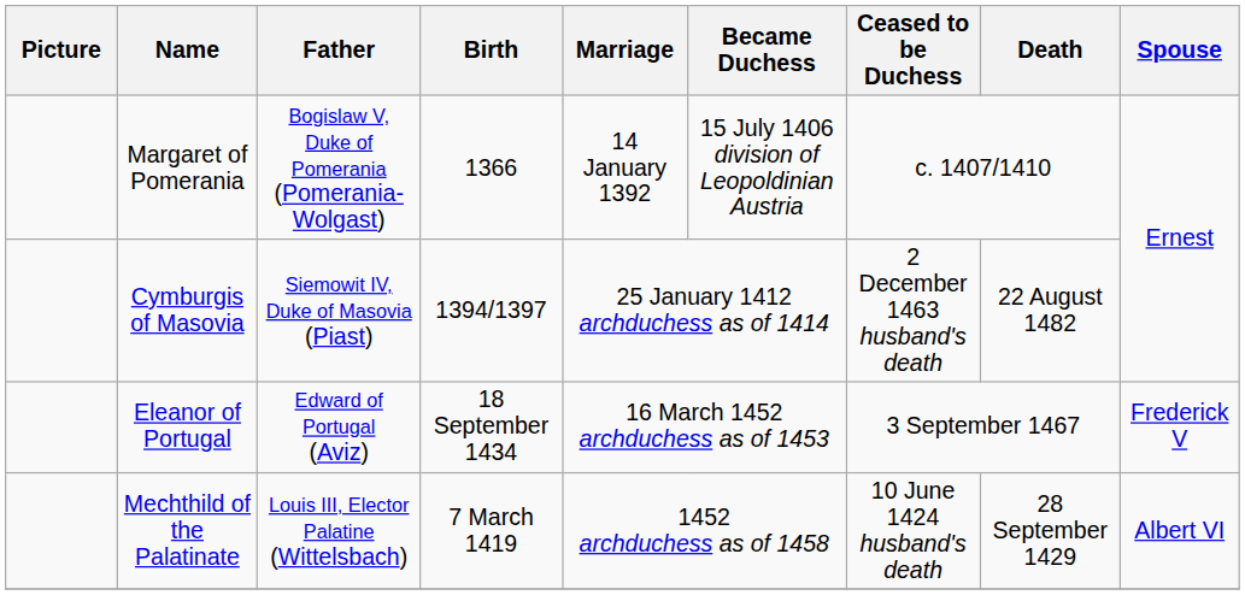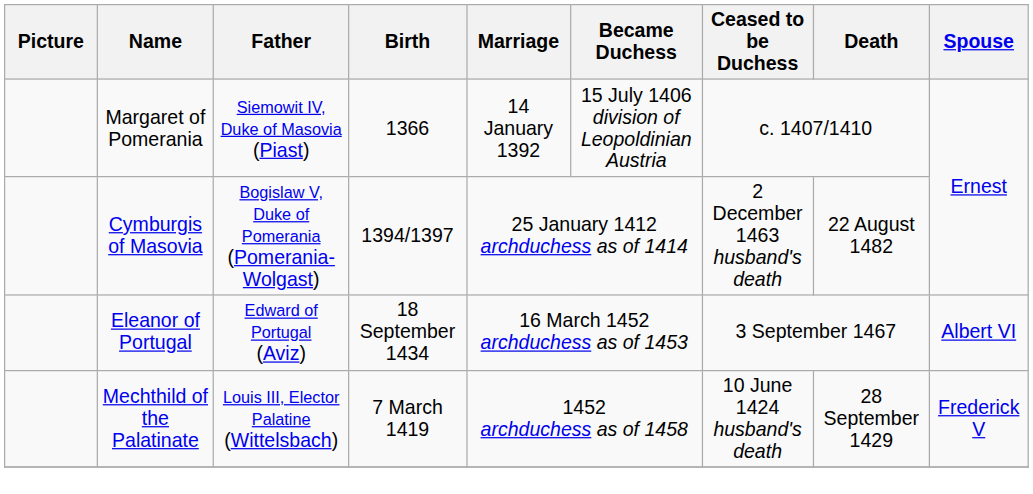 <table width=95% class="wikitable">
 <tr>
 <th width = "8%">Picture</th>
 <th width = "10%">Name</th>
 <th width = "9%">Father</th>
 <th width = "10%">Birth</th>
 <th width = "9%">Marriage</th>
 <th width = "9%">Became Duchess</th>
 <th width = "9%">Ceased to be Duchess</th>
 <th width = "9%">Death</th>
 <th width = "6%"><a href='#'>Spouse</a></th>
 </tr>
 <tr>
 <td align=center></td>
 <td align=center>Margaret of Pomerania</td>
-<td align="center"><small><a href='#'>Bogislaw V, Duke of Pomerania</a></small><br>(<a href='#'>Pomerania-Wolgast</a>)</td>
+<td align="center"><small><a href='#'>Siemowit IV, Duke of Masovia</a></small><br>(<a href='#'>Piast</a>)</td>
 <td align="center">1366</td>
 <td align="center">14 January 1392</td>
 <td align="center">15 July 1406<br><em>division of Leopoldinian Austria</em></td>
 <td align="center" colspan="2">c. 1407/1410</td>
 <td align="center" rowspan="2"><a href='#'>Ernest</a></td>
 </tr>
 <tr>
 <td align=center></td>
 <td align=center><a href='#'>Cymburgis of Masovia</a></td>
-<td align="center"><small><a href='#'>Siemowit IV, Duke of Masovia</a></small><br>(<a href='#'>Piast</a>)</td>
+<td align="center"><small><a href='#'>Bogislaw V, Duke of Pomerania</a></small><br>(<a href='#'>Pomerania-Wolgast</a>)</td>
 <td align="center">1394/1397</td>
 <td align="center" colspan="2">25 January 1412<br><em><a href='#'>archduchess</a> as of 1414</em></td>
 <td align="center">2 December 1463<br><em>husband's death</em></td>
 <td align="center">22 August 1482</td>
 </tr>
 <tr>
 <td align=center></td>
 <td align=center><a href='#'>Eleanor of Portugal</a></td>
 <td align="center"><small><a href='#'>Edward of Portugal</a></small><br>(<a href='#'>Aviz</a>)</td>
 <td align="center">18 September 1434</td>
 <td align="center" colspan="2">16 March 1452<br><em><a href='#'>archduchess</a> as of 1453</em></td>
 <td align="center" colspan="2">3 September 1467</td>
-<td align="center"><a href='#'>Frederick V</a></td>
+<td align="center"><a href='#'>Albert VI</a></td>
 </tr>
 <tr>
 <td align=center></td>
 <td align=center><a href='#'>Mechthild of the Palatinate</a></td>
 <td align="center"><small><a href='#'>Louis III, Elector Palatine</a></small><br>(<a href='#'>Wittelsbach</a>)</td>
 <td align="center">7 March 1419</td>
 <td align="center" colspan="2">1452<br><em><a href='#'>archduchess</a> as of 1458</em></td>
 <td align="center">10 June 1424<br><em>husband's death</em></td>
 <td align="center">28 September 1429</td>
-<td align="center"><a href='#'>Albert VI</a></td>
+<td align="center"><a href='#'>Frederick V</a></td>
 </tr>
 <tr>
 </tr>
 </table>
